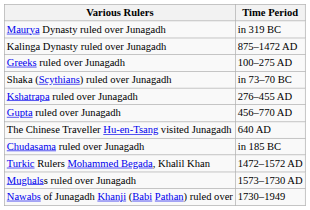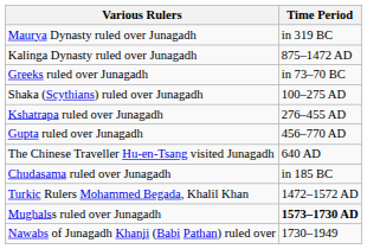 <table class="wikitable sortable">
 <tr>
 <th>Various Rulers</th>
 <th>Time Period</th>
 </tr>
 <tr>
 <td><a href='#'>Maurya</a> Dynasty ruled over Junagadh</td>
 <td>in 319 BC</td>
 </tr>
 <tr>
 <td>Kalinga Dynasty ruled over Junagadh</td>
 <td>875–1472 AD</td>
 </tr>
 <tr>
 <td><a href='#'>Greeks</a> ruled over Junagadh</td>
-<td>100–275 AD</td>
+<td>in 73–70 BC</td>
 </tr>
 <tr>
 <td>Shaka (<a href='#'>Scythians</a>) ruled over Junagadh</td>
-<td>in 73–70 BC</td>
+<td>100–275 AD</td>
 </tr>
 <tr>
 <td><a href='#'>Kshatrapa</a> ruled over Junagadh</td>
 <td>276–455 AD</td>
 </tr>
 <tr>
 <td><a href='#'>Gupta</a> ruled over Junagadh</td>
 <td>456–770 AD</td>
 </tr>
 <tr>
 <td>The Chinese Traveller <a href='#'>Hu-en-Tsang</a> visited Junagadh</td>
 <td>640 AD</td>
 </tr>
 <tr>
 <td><a href='#'>Chudasama</a> ruled over Junagadh</td>
 <td>in 185 BC</td>
 </tr>
 <tr>
 <td><a href='#'>Turkic</a> Rulers <a href='#'>Mohammed Begada</a>, Khalil Khan</td>
 <td>1472–1572 AD</td>
 </tr>
 <tr>
 <td><a href='#'>Mughals</a>s ruled over Junagadh</td>
-<td>1573–1730 AD</td>
+<td><strong>1573–1730 AD</strong></td>
 </tr>
 <tr>
 <td><a href='#'>Nawabs</a> of Junagadh <a href='#'>Khanji</a> (<a href='#'>Babi</a> <a href='#'>Pathan</a>) ruled over</td>
 <td>1730–1949</td>
 </tr>
 </table>
